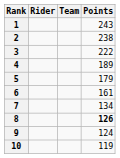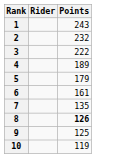 <table class="wikitable">
 <tr>
 <th scope="col">Rank</th>
 <th scope="col">Rider</th>
-<th scope="col">Team</th>
 <th scope="col">Points</th>
 </tr>
 <tr>
 <th scope="row">1</th>
 <td> </td>
-<td></td>
 <td align=right>243</td>
 </tr>
 <tr>
 <th scope="row">2</th>
 <td></td>
-<td></td>
-<td align=right>238</td>
+<td align=right>232</td>
 </tr>
 <tr>
 <th scope="row">3</th>
-<td></td>
 <td></td>
 <td align=right>222</td>
 </tr>
 <tr>
 <th scope="row">4</th>
 <td></td>
-<td></td>
 <td align=right>189</td>
 </tr>
 <tr>
 <th scope="row">5</th>
-<td></td>
 <td></td>
 <td align=right>179</td>
 </tr>
 <tr>
 <th scope="row">6</th>
 <td></td>
-<td></td>
 <td align=right>161</td>
 </tr>
 <tr>
 <th scope="row">7</th>
 <td></td>
-<td></td>
-<td align=right>134</td>
+<td align=right>135</td>
 </tr>
 <tr>
 <th scope="row">8</th>
-<td></td>
 <td></td>
 <td align=right><strong>126</strong></td>
 </tr>
 <tr>
 <th scope="row">9</th>
 <td></td>
-<td></td>
-<td align=right>124</td>
+<td align=right>125</td>
 </tr>
 <tr>
 <th scope="row">10</th>
 <td></td>
-<td></td>
 <td style="text-align:right;">119</td>
 </tr>
 </table>
